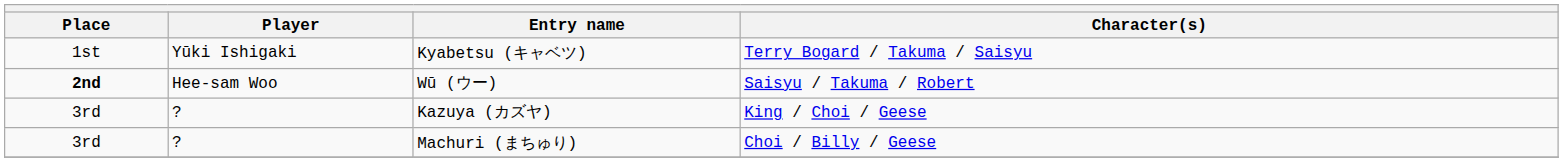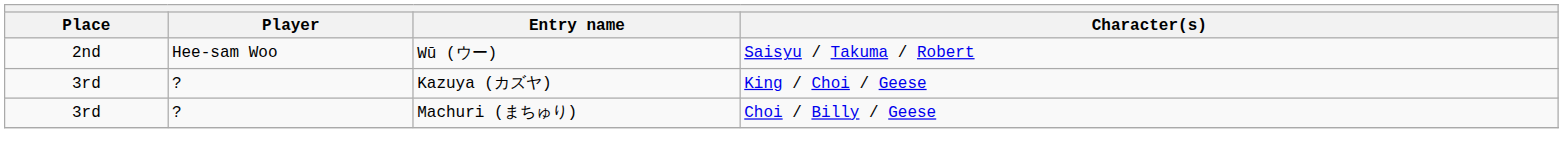 <table class="wikitable" width=100%>
 <tr>
 <th colspan=4></th>
 </tr>
 <tr>
 <th width=10%>Place</th>
 <th width=15%>Player</th>
 <th width=20%>Entry name</th>
 <th width=50%>Character(s)</th>
 </tr>
 <tr>
-<td align=center>1st</td>
-<td>Yūki Ishigaki</td>
-<td>Kyabetsu (キャベツ)</td>
-<td><a href='#'>Terry Bogard</a> / <a href='#'>Takuma</a> / <a href='#'>Saisyu</a></td>
-</tr>
-<tr>
-<td align=center><strong>2nd</strong></td>
+<td align=center>2nd</td>
 <td>Hee-sam Woo</td>
 <td>Wū (ウー)</td>
 <td><a href='#'>Saisyu</a> / <a href='#'>Takuma</a> / <a href='#'>Robert</a></td>
 </tr>
 <tr>
 <td align=center>3rd</td>
 <td>?</td>
 <td>Kazuya (カズヤ)</td>
 <td><a href='#'>King</a> / <a href='#'>Choi</a> / <a href='#'>Geese</a></td>
 </tr>
 <tr>
 <td align=center>3rd</td>
 <td>?</td>
 <td>Machuri (まちゅり)</td>
 <td><a href='#'>Choi</a> / <a href='#'>Billy</a> / <a href='#'>Geese</a></td>
 </tr>
 <tr>
 </tr>
 </table>
